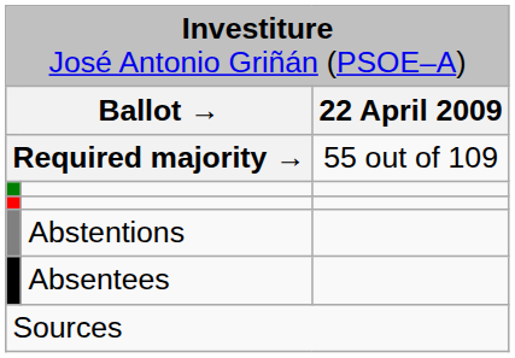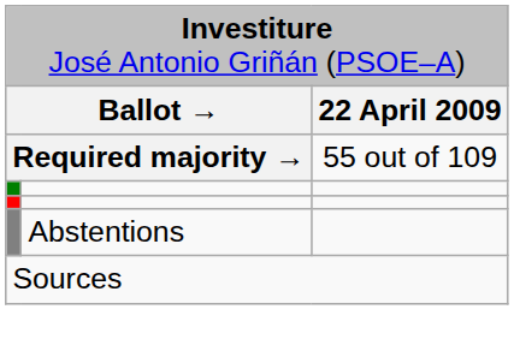 <table class="wikitable" style="text-align:center;">
 <tr>
 <td colspan="3" align="center" bgcolor="#C0C0C0"><strong>Investiture</strong><br><a href='#'>José Antonio Griñán</a> (<a href='#'>PSOE–A</a>)</td>
 </tr>
 <tr>
 <th colspan="2" width="150px">Ballot →</th>
 <th>22 April 2009</th>
 </tr>
 <tr>
 <th colspan="2">Required majority →</th>
 <td>55 out of 109 </td>
 </tr>
 <tr>
 <th width="1px" style="background:green;"></th>
 <td align="left"></td>
 <td></td>
 </tr>
 <tr>
 <th style="background:red;"></th>
 <td align="left"></td>
 <td></td>
 </tr>
 <tr>
 <th style="background:gray;"></th>
 <td align="left"><span>Abstentions</span></td>
 <td></td>
 </tr>
 <tr>
-<th style="background:black;"></th>
-<td align="left"><span>Absentees</span></td>
-<td></td>
-</tr>
-<tr>
 <td align="left" colspan="3">Sources</td>
 </tr>
 </table>
